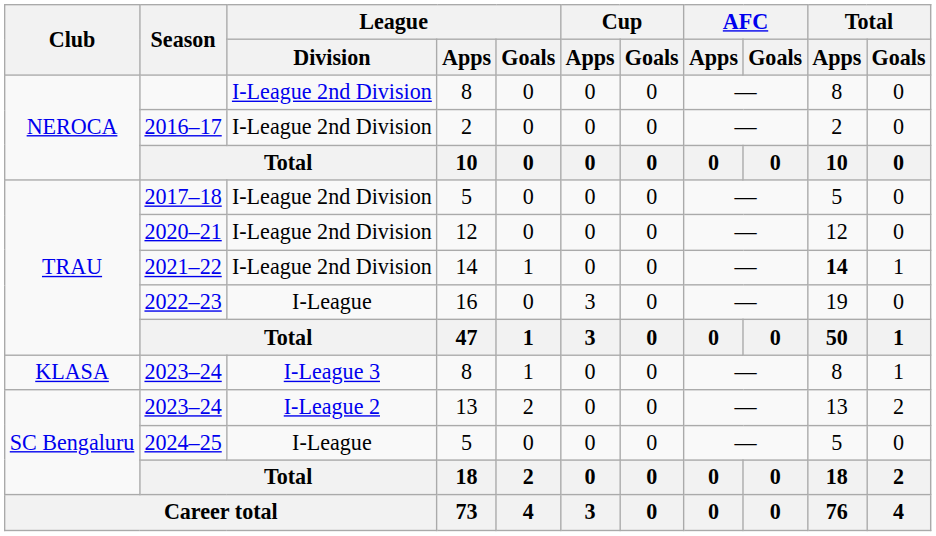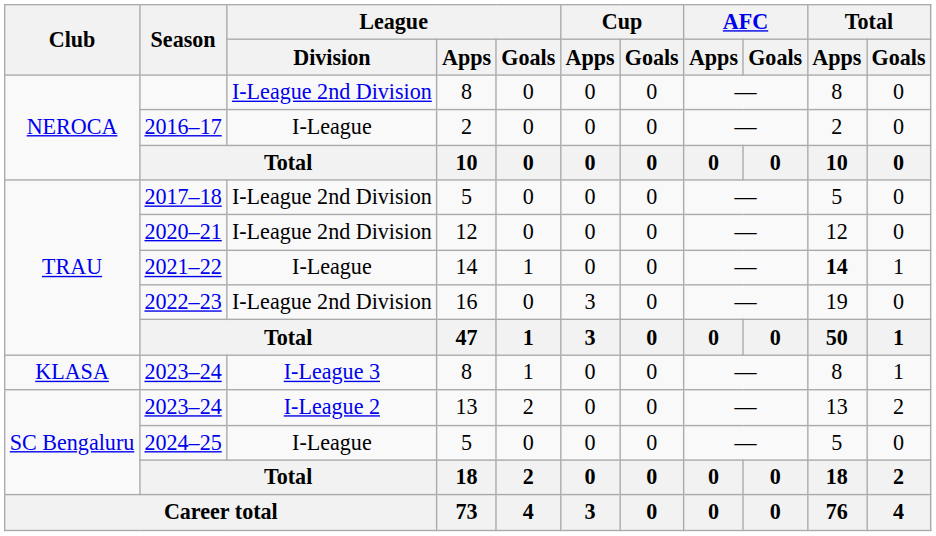 <table class=wikitable style=text-align:center>
 <tr>
 <th rowspan="2">Club</th>
 <th rowspan="2">Season</th>
 <th colspan="3">League</th>
 <th colspan="2">Cup</th>
 <th colspan="2"><a href='#'>AFC</a></th>
 <th colspan="2">Total</th>
 </tr>
 <tr>
 <th>Division</th>
 <th>Apps</th>
 <th>Goals</th>
 <th>Apps</th>
 <th>Goals</th>
 <th>Apps</th>
 <th>Goals</th>
 <th>Apps</th>
 <th>Goals</th>
 </tr>
 <tr>
 <td rowspan="3"><a href='#'>NEROCA</a></td>
 <td></td>
 <td><a href='#'>I-League 2nd Division</a></td>
 <td>8</td>
 <td>0</td>
 <td>0</td>
 <td>0</td>
 <td colspan="2">—</td>
 <td>8</td>
 <td>0</td>
 </tr>
 <tr>
 <td><a href='#'>2016–17</a></td>
-<td>I-League 2nd Division</td>
+<td>I-League</td>
 <td>2</td>
 <td>0</td>
 <td>0</td>
 <td>0</td>
 <td colspan="2">—</td>
 <td>2</td>
 <td>0</td>
 </tr>
 <tr>
 <th colspan="2">Total</th>
 <th>10</th>
 <th>0</th>
 <th>0</th>
 <th>0</th>
 <th>0</th>
 <th>0</th>
 <th>10</th>
 <th>0</th>
 </tr>
 <tr>
 <td rowspan="5"><a href='#'>TRAU</a></td>
 <td><a href='#'>2017–18</a></td>
 <td rowspan="1">I-League 2nd Division</td>
 <td>5</td>
 <td>0</td>
 <td>0</td>
 <td>0</td>
 <td colspan="2">—</td>
 <td>5</td>
 <td>0</td>
 </tr>
 <tr>
 <td><a href='#'>2020–21</a></td>
 <td rowspan="1">I-League 2nd Division</td>
 <td>12</td>
 <td>0</td>
 <td>0</td>
 <td>0</td>
 <td colspan="2">—</td>
 <td>12</td>
 <td>0</td>
 </tr>
 <tr>
 <td><a href='#'>2021–22</a></td>
-<td>I-League 2nd Division</td>
+<td>I-League</td>
 <td>14</td>
 <td>1</td>
 <td>0</td>
 <td>0</td>
 <td colspan="2">—</td>
 <td><strong>14</strong></td>
 <td>1</td>
 </tr>
 <tr>
 <td><a href='#'>2022–23</a></td>
-<td>I-League</td>
+<td>I-League 2nd Division</td>
 <td>16</td>
 <td>0</td>
 <td>3</td>
 <td>0</td>
 <td colspan="2">—</td>
 <td>19</td>
 <td>0</td>
 </tr>
 <tr>
 <th colspan="2">Total</th>
 <th>47</th>
 <th>1</th>
 <th>3</th>
 <th>0</th>
 <th>0</th>
 <th>0</th>
 <th>50</th>
 <th>1</th>
 </tr>
 <tr>
 <td><a href='#'>KLASA</a></td>
 <td><a href='#'>2023–24</a></td>
 <td><a href='#'>I-League 3</a></td>
 <td>8</td>
 <td>1</td>
 <td>0</td>
 <td>0</td>
 <td colspan="2">—</td>
 <td>8</td>
 <td>1</td>
 </tr>
 <tr>
 <td rowspan="3"><a href='#'>SC Bengaluru</a></td>
 <td><a href='#'>2023–24</a></td>
 <td><a href='#'>I-League 2</a></td>
 <td>13</td>
 <td>2</td>
 <td>0</td>
 <td>0</td>
 <td colspan="2">—</td>
 <td>13</td>
 <td>2</td>
 </tr>
 <tr>
 <td><a href='#'>2024–25</a></td>
 <td>I-League</td>
 <td>5</td>
 <td>0</td>
 <td>0</td>
 <td>0</td>
 <td colspan="2">—</td>
 <td>5</td>
 <td>0</td>
 </tr>
 <tr>
 <th colspan="2">Total</th>
 <th>18</th>
 <th>2</th>
 <th>0</th>
 <th>0</th>
 <th>0</th>
 <th>0</th>
 <th>18</th>
 <th>2</th>
 </tr>
 <tr>
 <th colspan="3">Career total</th>
 <th>73</th>
 <th>4</th>
 <th>3</th>
 <th>0</th>
 <th>0</th>
 <th>0</th>
 <th>76</th>
 <th>4</th>
 </tr>
 </table>
